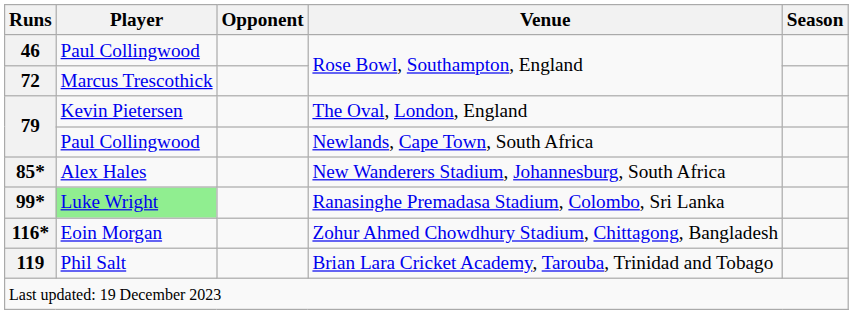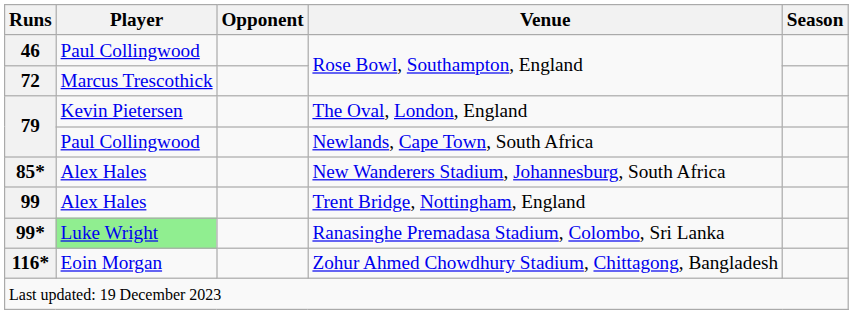 <table class="wikitable plainrowheaders">
 <tr>
 <th scope=col>Runs</th>
 <th scope=col>Player</th>
 <th scope=col>Opponent</th>
 <th scope=col>Venue</th>
 <th scope=col>Season</th>
 </tr>
 <tr>
 <th scope=row style=text-align:center;>46</th>
 <td><a href='#'>Paul Collingwood</a></td>
 <td></td>
 <td rowspan=2><a href='#'>Rose Bowl</a>, <a href='#'>Southampton</a>, England</td>
 <td></td>
 </tr>
 <tr>
 <th scope=row style=text-align:center;>72</th>
 <td><a href='#'>Marcus Trescothick</a></td>
 <td></td>
 <td></td>
 </tr>
 <tr>
 <th scope=row style=text-align:center; rowspan=2>79</th>
 <td><a href='#'>Kevin Pietersen</a></td>
 <td></td>
 <td><a href='#'>The Oval</a>, <a href='#'>London</a>, England</td>
 <td></td>
 </tr>
 <tr>
 <td><a href='#'>Paul Collingwood</a></td>
 <td></td>
 <td><a href='#'>Newlands</a>, <a href='#'>Cape Town</a>, South Africa</td>
 <td> </td>
 </tr>
 <tr>
 <th scope=row style=text-align:center;>85*</th>
 <td><a href='#'>Alex Hales</a></td>
 <td></td>
 <td><a href='#'>New Wanderers Stadium</a>, <a href='#'>Johannesburg</a>, South Africa</td>
 <td></td>
 </tr>
 <tr>
+<th scope=row style=text-align:center;>99</th>
+<td><a href='#'>Alex Hales</a></td>
+<td></td>
+<td><a href='#'>Trent Bridge</a>, <a href='#'>Nottingham</a>, England</td>
+<td></td>
+</tr>
+<tr>
 <th scope=row style=text-align:center;>99*</th>
 <td style="background: lightgreen;"><a href='#'>Luke Wright</a></td>
 <td></td>
 <td><a href='#'>Ranasinghe Premadasa Stadium</a>, <a href='#'>Colombo</a>, Sri Lanka</td>
 <td> </td>
 </tr>
 <tr>
 <th scope=row style=text-align:center;>116*</th>
 <td><a href='#'>Eoin Morgan</a></td>
 <td></td>
 <td><a href='#'>Zohur Ahmed Chowdhury Stadium</a>, <a href='#'>Chittagong</a>, Bangladesh</td>
 <td> </td>
 </tr>
 <tr>
-<th scope=row style=text-align:center;>119</th>
-<td><a href='#'>Phil Salt</a></td>
-<td></td>
-<td><a href='#'>Brian Lara Cricket Academy</a>, <a href='#'>Tarouba</a>, Trinidad and Tobago</td>
-<td></td>
-</tr>
-<tr>
 <td colspan=5><small>Last updated: 19 December 2023</small></td>
 </tr>
 </table>
